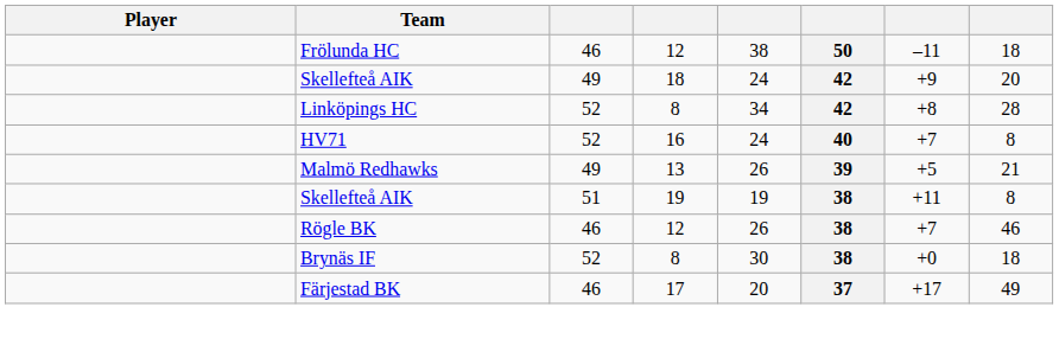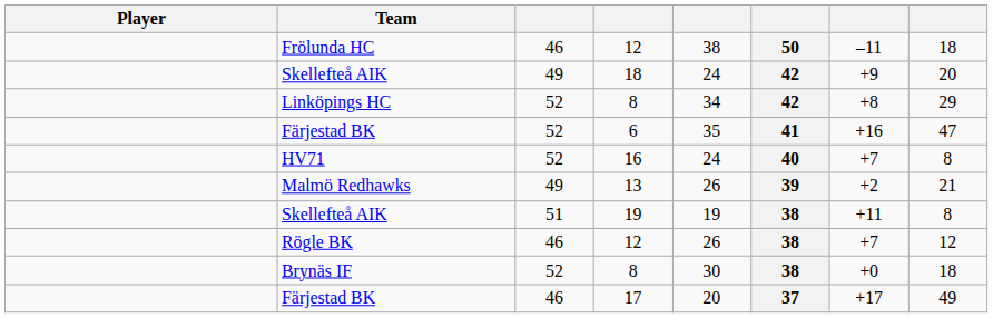 <table class="wikitable sortable" style="text-align: center">
 <tr>
 <th style="width: 15em;">Player</th>
 <th style="width: 13em;">Team</th>
 <th style="width: 4em;"></th>
 <th style="width: 4em;"></th>
 <th style="width: 4em;"></th>
 <th style="width: 4em;"></th>
 <th style="width: 4em;"></th>
 <th style="width: 4em;"></th>
 </tr>
 <tr>
 <td style="text-align:left;"> </td>
 <td style="text-align:left;"><a href='#'>Frölunda HC</a></td>
 <td>46</td>
 <td>12</td>
 <td>38</td>
 <th>50</th>
 <td>–11</td>
 <td>18</td>
 </tr>
 <tr>
 <td style="text-align:left;"> </td>
 <td style="text-align:left;"><a href='#'>Skellefteå AIK</a></td>
 <td>49</td>
 <td>18</td>
 <td>24</td>
 <th>42</th>
 <td>+9</td>
 <td>20</td>
 </tr>
 <tr>
 <td style="text-align:left;"> </td>
 <td style="text-align:left;"><a href='#'>Linköpings HC</a></td>
 <td>52</td>
 <td>8</td>
 <td>34</td>
 <th>42</th>
 <td>+8</td>
-<td>28</td>
+<td>29</td>
+</tr>
+<tr>
+<td style="text-align:left;"> </td>
+<td style="text-align:left;"><a href='#'>Färjestad BK</a></td>
+<td>52</td>
+<td>6</td>
+<td>35</td>
+<th>41</th>
+<td>+16</td>
+<td>47</td>
 </tr>
 <tr>
 <td style="text-align:left;"> </td>
 <td style="text-align:left;"><a href='#'>HV71</a></td>
 <td>52</td>
 <td>16</td>
 <td>24</td>
 <th>40</th>
 <td>+7</td>
 <td>8</td>
 </tr>
 <tr>
 <td style="text-align:left;"> </td>
 <td style="text-align:left;"><a href='#'>Malmö Redhawks</a></td>
 <td>49</td>
 <td>13</td>
 <td>26</td>
 <th>39</th>
-<td>+5</td>
+<td>+2</td>
 <td>21</td>
 </tr>
 <tr>
 <td style="text-align:left;"> </td>
 <td style="text-align:left;"><a href='#'>Skellefteå AIK</a></td>
 <td>51</td>
 <td>19</td>
 <td>19</td>
 <th>38</th>
 <td>+11</td>
 <td>8</td>
 </tr>
 <tr>
 <td style="text-align:left;"> </td>
 <td style="text-align:left;"><a href='#'>Rögle BK</a></td>
 <td>46</td>
 <td>12</td>
 <td>26</td>
 <th>38</th>
 <td>+7</td>
-<td>46</td>
+<td>12</td>
 </tr>
 <tr>
 <td style="text-align:left;"> </td>
 <td style="text-align:left;"><a href='#'>Brynäs IF</a></td>
 <td>52</td>
 <td>8</td>
 <td>30</td>
 <th>38</th>
 <td>+0</td>
 <td>18</td>
 </tr>
 <tr>
 <td style="text-align:left;"> </td>
 <td style="text-align:left;"><a href='#'>Färjestad BK</a></td>
 <td>46</td>
 <td>17</td>
 <td>20</td>
 <th>37</th>
 <td>+17</td>
 <td>49</td>
 </tr>
 </table>
